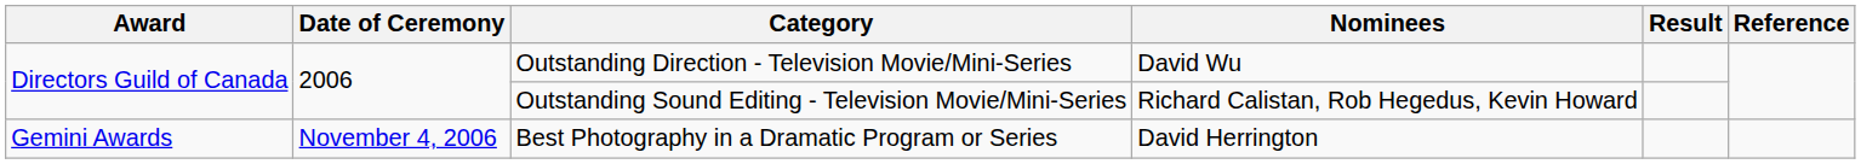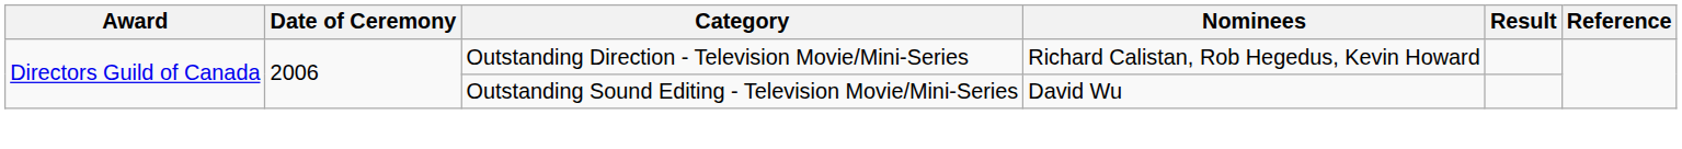 <table class="wikitable">
 <tr>
 <th>Award</th>
 <th>Date of Ceremony</th>
 <th>Category</th>
 <th>Nominees</th>
 <th>Result</th>
 <th>Reference</th>
 </tr>
 <tr>
 <td rowspan="2"><a href='#'>Directors Guild of Canada</a></td>
 <td rowspan="2">2006</td>
 <td>Outstanding Direction - Television Movie/Mini-Series</td>
-<td>David Wu</td>
+<td>Richard Calistan, Rob Hegedus, Kevin Howard</td>
 <td></td>
 <td rowspan=2></td>
 </tr>
 <tr>
 <td>Outstanding Sound Editing - Television Movie/Mini-Series</td>
-<td>Richard Calistan, Rob Hegedus, Kevin Howard</td>
-<td></td>
-</tr>
-<tr>
-<td><a href='#'>Gemini Awards</a></td>
-<td><a href='#'>November 4, 2006</a></td>
-<td>Best Photography in a Dramatic Program or Series</td>
-<td>David Herrington</td>
-<td></td>
+<td>David Wu</td>
 <td></td>
 </tr>
 </table>
